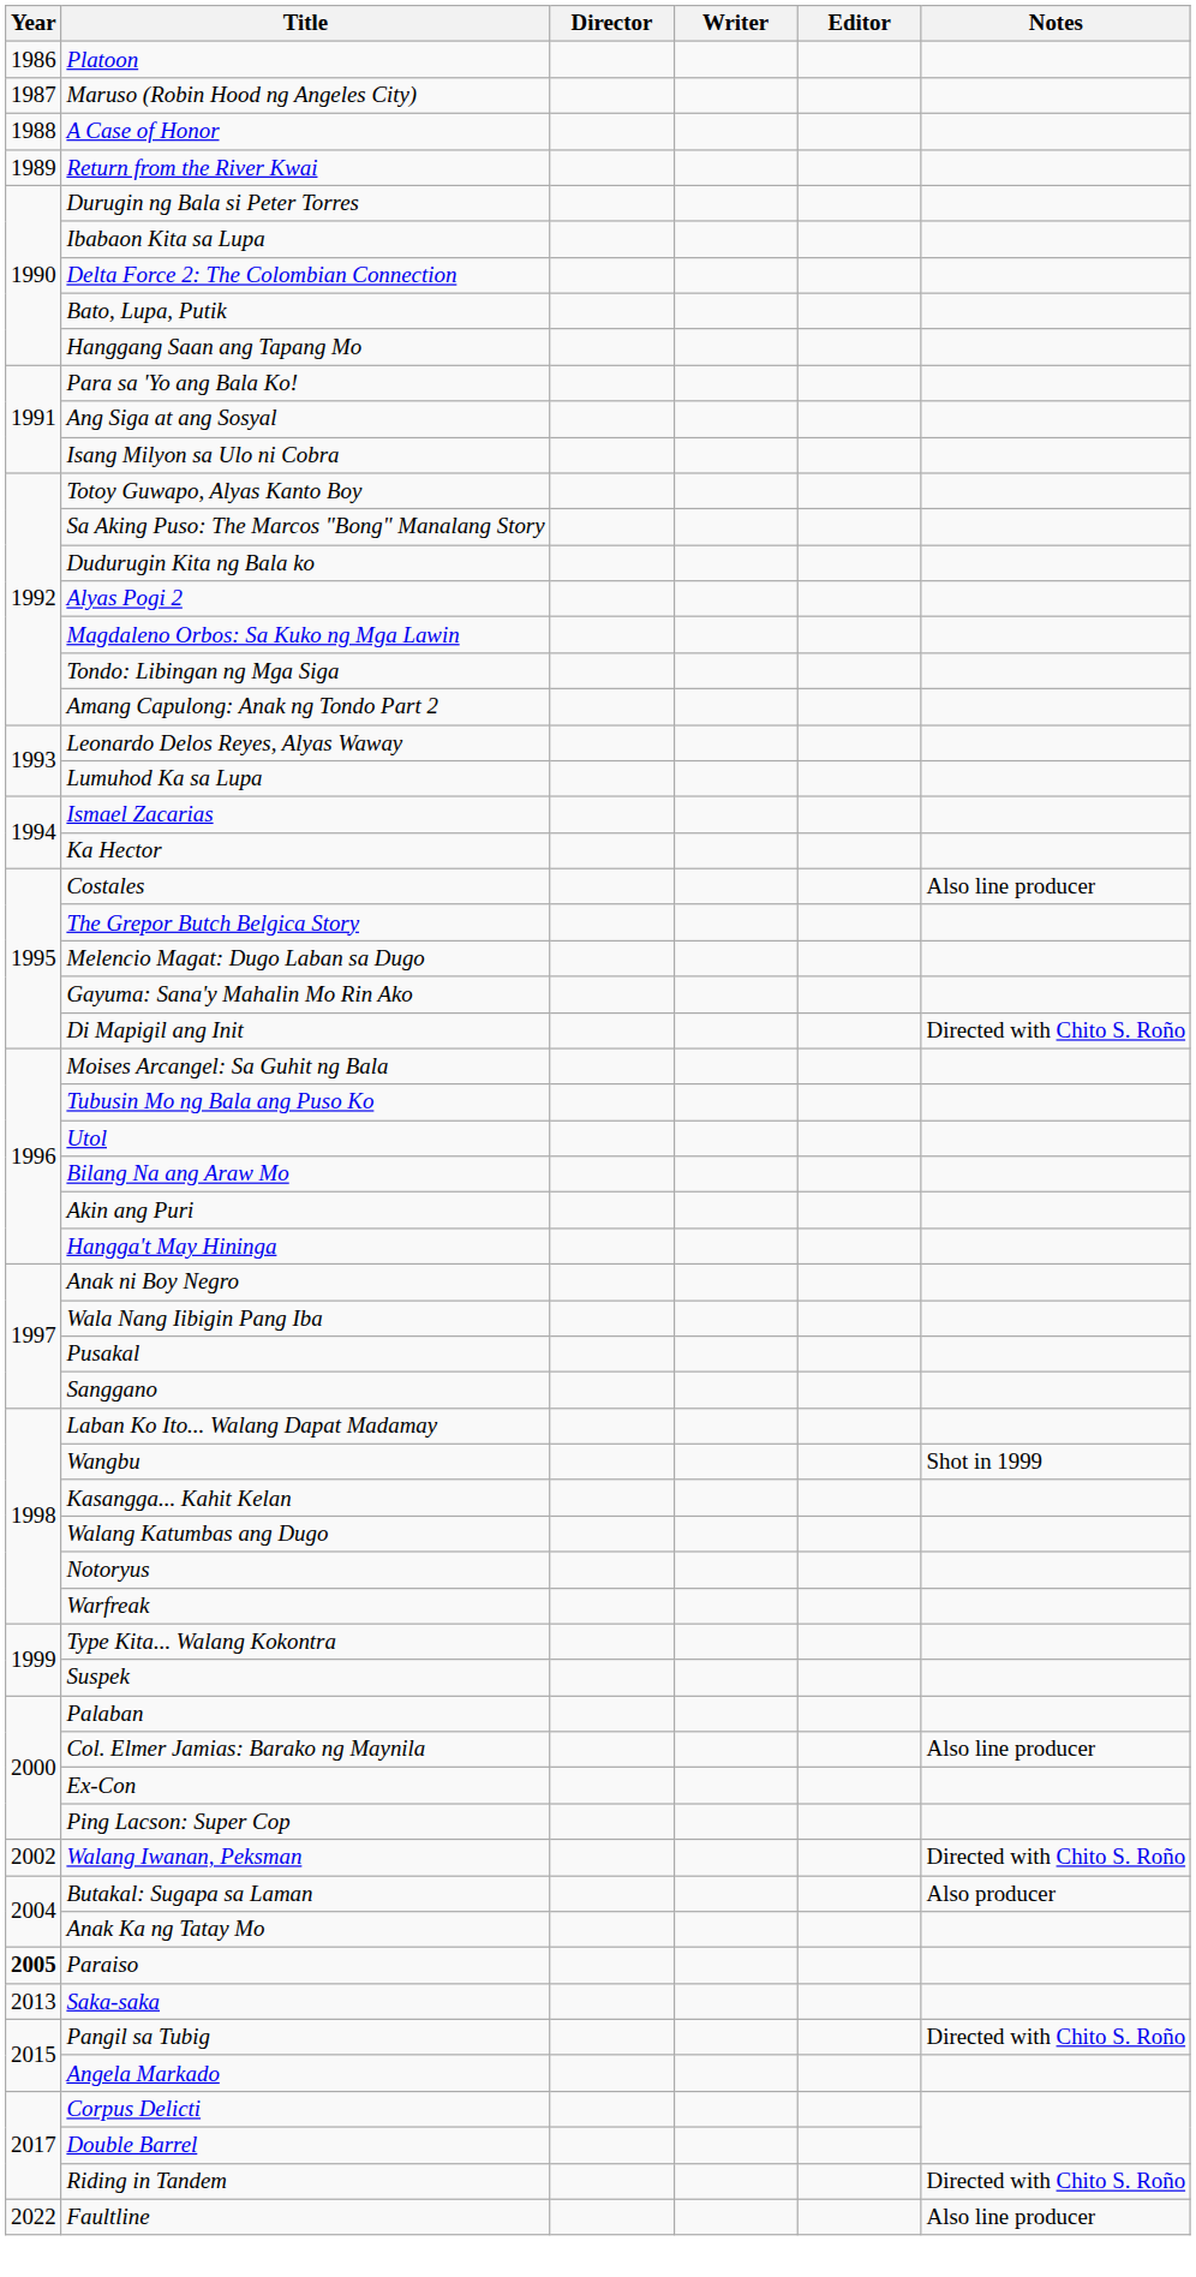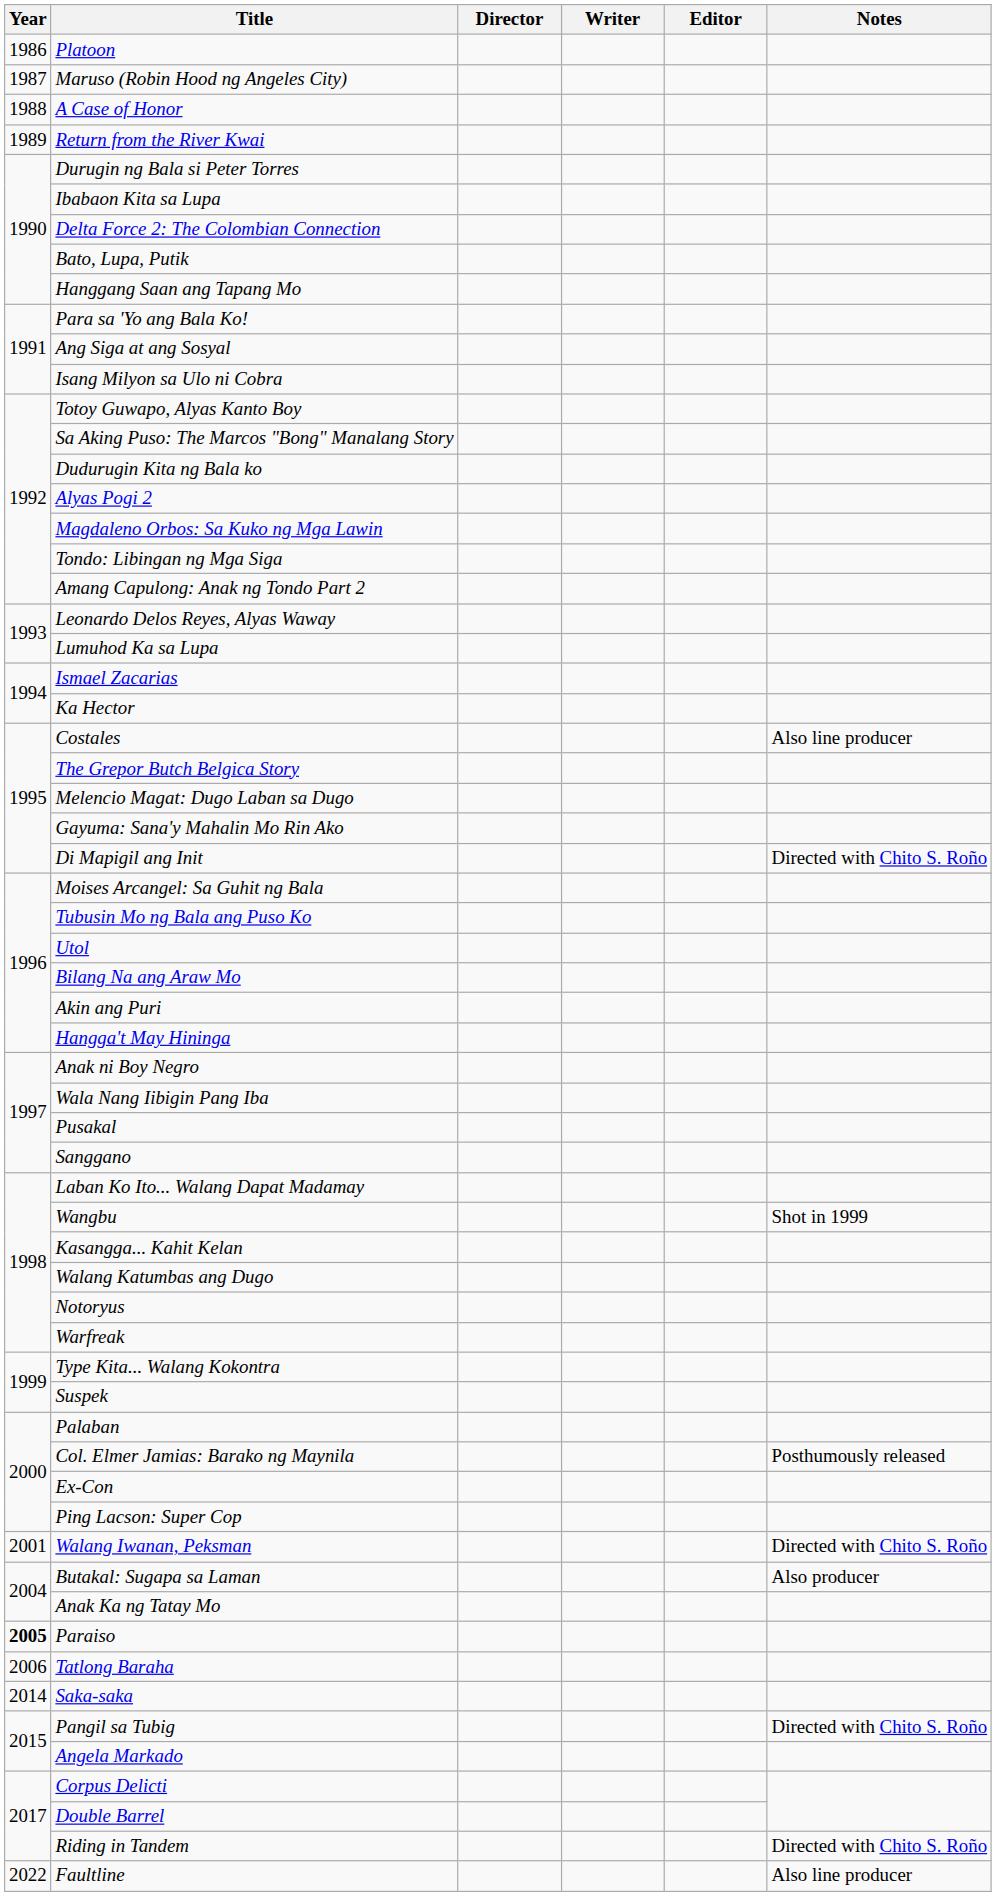 <table class="wikitable">
 <tr>
 <th>Year</th>
 <th>Title</th>
 <th width="80">Director</th>
 <th width="80">Writer</th>
 <th width="80">Editor</th>
 <th class=unsortable>Notes</th>
 </tr>
 <tr>
 <td>1986</td>
 <td><em><a href='#'>Platoon</a></em></td>
 <td></td>
 <td></td>
 <td></td>
 <td></td>
 </tr>
 <tr>
 <td>1987</td>
 <td><em>Maruso (Robin Hood ng Angeles City)</em></td>
 <td></td>
 <td></td>
 <td></td>
 <td></td>
 </tr>
 <tr>
 <td>1988</td>
 <td><em><a href='#'>A Case of Honor</a></em></td>
 <td></td>
 <td></td>
 <td></td>
 <td></td>
 </tr>
 <tr>
 <td>1989</td>
 <td><em><a href='#'>Return from the River Kwai</a></em></td>
 <td></td>
 <td></td>
 <td></td>
 <td></td>
 </tr>
 <tr>
 <td rowspan="5">1990</td>
 <td><em>Durugin ng Bala si Peter Torres</em></td>
 <td></td>
 <td></td>
 <td></td>
 <td></td>
 </tr>
 <tr>
 <td><em>Ibabaon Kita sa Lupa</em></td>
 <td></td>
 <td></td>
 <td></td>
 <td></td>
 </tr>
 <tr>
 <td><em><a href='#'>Delta Force 2: The Colombian Connection</a></em></td>
 <td></td>
 <td></td>
 <td></td>
 <td></td>
 </tr>
 <tr>
 <td><em>Bato, Lupa, Putik</em></td>
 <td></td>
 <td></td>
 <td></td>
 <td></td>
 </tr>
 <tr>
 <td><em>Hanggang Saan ang Tapang Mo</em></td>
 <td></td>
 <td></td>
 <td></td>
 <td></td>
 </tr>
 <tr>
 <td rowspan="3">1991</td>
 <td><em>Para sa 'Yo ang Bala Ko!</em></td>
 <td></td>
 <td></td>
 <td></td>
 <td></td>
 </tr>
 <tr>
 <td><em>Ang Siga at ang Sosyal</em></td>
 <td></td>
 <td></td>
 <td></td>
 <td></td>
 </tr>
 <tr>
 <td><em>Isang Milyon sa Ulo ni Cobra</em></td>
 <td></td>
 <td></td>
 <td></td>
 <td></td>
 </tr>
 <tr>
 <td rowspan="7">1992</td>
 <td><em>Totoy Guwapo, Alyas Kanto Boy</em></td>
 <td></td>
 <td></td>
 <td></td>
 <td></td>
 </tr>
 <tr>
 <td><em>Sa Aking Puso: The Marcos "Bong" Manalang Story</em></td>
 <td></td>
 <td></td>
 <td></td>
 <td></td>
 </tr>
 <tr>
 <td><em>Dudurugin Kita ng Bala ko</em></td>
 <td></td>
 <td></td>
 <td></td>
 <td></td>
 </tr>
 <tr>
 <td><em><a href='#'>Alyas Pogi 2</a></em></td>
 <td></td>
 <td></td>
 <td></td>
 <td></td>
 </tr>
 <tr>
 <td><em><a href='#'>Magdaleno Orbos: Sa Kuko ng Mga Lawin</a></em></td>
 <td></td>
 <td></td>
 <td></td>
 <td></td>
 </tr>
 <tr>
 <td><em>Tondo: Libingan ng Mga Siga</em></td>
 <td></td>
 <td></td>
 <td></td>
 <td></td>
 </tr>
 <tr>
 <td><em>Amang Capulong: Anak ng Tondo Part 2</em></td>
 <td></td>
 <td></td>
 <td></td>
 <td></td>
 </tr>
 <tr>
 <td rowspan="2">1993</td>
 <td><em>Leonardo Delos Reyes, Alyas Waway</em></td>
 <td></td>
 <td></td>
 <td></td>
 <td></td>
 </tr>
 <tr>
 <td><em>Lumuhod Ka sa Lupa</em></td>
 <td></td>
 <td></td>
 <td></td>
 <td></td>
 </tr>
 <tr>
 <td rowspan="2">1994</td>
 <td><em><a href='#'>Ismael Zacarias</a></em></td>
 <td></td>
 <td></td>
 <td></td>
 <td></td>
 </tr>
 <tr>
 <td><em>Ka Hector</em></td>
 <td></td>
 <td></td>
 <td></td>
 <td></td>
 </tr>
 <tr>
 <td rowspan="5">1995</td>
 <td><em>Costales</em></td>
 <td></td>
 <td></td>
 <td></td>
 <td>Also line producer </td>
 </tr>
 <tr>
 <td><em><a href='#'>The Grepor Butch Belgica Story</a></em></td>
 <td></td>
 <td></td>
 <td></td>
 <td></td>
 </tr>
 <tr>
 <td><em>Melencio Magat: Dugo Laban sa Dugo</em></td>
 <td></td>
 <td></td>
 <td></td>
 <td></td>
 </tr>
 <tr>
 <td><em>Gayuma: Sana'y Mahalin Mo Rin Ako</em></td>
 <td></td>
 <td></td>
 <td></td>
 <td></td>
 </tr>
 <tr>
 <td><em>Di Mapigil ang Init</em></td>
 <td></td>
 <td></td>
 <td></td>
 <td>Directed with <a href='#'>Chito S. Roño</a></td>
 </tr>
 <tr>
 <td rowspan="6">1996</td>
 <td><em>Moises Arcangel: Sa Guhit ng Bala</em></td>
 <td></td>
 <td></td>
 <td></td>
 <td></td>
 </tr>
 <tr>
 <td><em><a href='#'>Tubusin Mo ng Bala ang Puso Ko</a></em></td>
 <td></td>
 <td></td>
 <td></td>
 <td></td>
 </tr>
 <tr>
 <td><em><a href='#'>Utol</a></em></td>
 <td></td>
 <td></td>
 <td></td>
 <td></td>
 </tr>
 <tr>
 <td><em><a href='#'>Bilang Na ang Araw Mo</a></em></td>
 <td></td>
 <td></td>
 <td></td>
 <td></td>
 </tr>
 <tr>
 <td><em>Akin ang Puri</em></td>
 <td></td>
 <td></td>
 <td></td>
 <td></td>
 </tr>
 <tr>
 <td><em><a href='#'>Hangga't May Hininga</a></em></td>
 <td></td>
 <td></td>
 <td></td>
 <td></td>
 </tr>
 <tr>
 <td rowspan="4">1997</td>
 <td><em>Anak ni Boy Negro</em></td>
 <td></td>
 <td></td>
 <td></td>
 <td></td>
 </tr>
 <tr>
 <td><em>Wala Nang Iibigin Pang Iba</em></td>
 <td></td>
 <td></td>
 <td></td>
 <td></td>
 </tr>
 <tr>
 <td><em>Pusakal</em></td>
 <td></td>
 <td></td>
 <td></td>
 <td></td>
 </tr>
 <tr>
 <td><em>Sanggano</em></td>
 <td></td>
 <td></td>
 <td></td>
 <td></td>
 </tr>
 <tr>
 <td rowspan="6">1998</td>
 <td><em>Laban Ko Ito... Walang Dapat Madamay</em></td>
 <td></td>
 <td></td>
 <td></td>
 <td></td>
 </tr>
 <tr>
 <td><em>Wangbu</em></td>
 <td></td>
 <td></td>
 <td></td>
 <td>Shot in 1999 </td>
 </tr>
 <tr>
 <td><em>Kasangga... Kahit Kelan</em></td>
 <td></td>
 <td></td>
 <td></td>
 <td></td>
 </tr>
 <tr>
 <td><em>Walang Katumbas ang Dugo</em></td>
 <td></td>
 <td></td>
 <td></td>
 <td></td>
 </tr>
 <tr>
 <td><em>Notoryus</em></td>
 <td></td>
 <td></td>
 <td></td>
 <td></td>
 </tr>
 <tr>
 <td><em>Warfreak</em></td>
 <td></td>
 <td></td>
 <td></td>
 <td></td>
 </tr>
 <tr>
 <td rowspan="2">1999</td>
 <td><em>Type Kita... Walang Kokontra</em></td>
 <td></td>
 <td></td>
 <td></td>
 <td></td>
 </tr>
 <tr>
 <td><em>Suspek</em></td>
 <td></td>
 <td></td>
 <td></td>
 <td></td>
 </tr>
 <tr>
 <td rowspan="4">2000</td>
 <td><em>Palaban</em></td>
 <td></td>
 <td></td>
 <td></td>
 <td></td>
 </tr>
 <tr>
 <td><em>Col. Elmer Jamias: Barako ng Maynila</em></td>
 <td></td>
 <td></td>
 <td></td>
-<td>Also line producer </td>
+<td>Posthumously released </td>
 </tr>
 <tr>
 <td><em>Ex-Con</em></td>
 <td></td>
 <td></td>
 <td></td>
 <td></td>
 </tr>
 <tr>
 <td><em>Ping Lacson: Super Cop</em></td>
 <td></td>
 <td></td>
 <td></td>
 <td></td>
 </tr>
 <tr>
-<td>2002</td>
+<td>2001</td>
 <td><em><a href='#'>Walang Iwanan, Peksman</a></em></td>
 <td></td>
 <td></td>
 <td></td>
 <td>Directed with <a href='#'>Chito S. Roño</a></td>
 </tr>
 <tr>
 <td rowspan="2">2004</td>
 <td><em>Butakal: Sugapa sa Laman</em></td>
 <td></td>
 <td></td>
 <td></td>
 <td>Also producer </td>
 </tr>
 <tr>
 <td><em>Anak Ka ng Tatay Mo</em></td>
 <td></td>
 <td></td>
 <td></td>
 <td></td>
 </tr>
 <tr>
 <td><strong>2005</strong></td>
 <td><em>Paraiso</em></td>
 <td></td>
 <td></td>
 <td></td>
 <td></td>
 </tr>
 <tr>
-<td>2013</td>
+<td>2006</td>
+<td><em><a href='#'>Tatlong Baraha</a></em></td>
+<td></td>
+<td></td>
+<td></td>
+<td></td>
+</tr>
+<tr>
+<td>2014</td>
 <td><em><a href='#'>Saka-saka</a></em></td>
 <td></td>
 <td></td>
 <td></td>
 <td></td>
 </tr>
 <tr>
 <td rowspan="2">2015</td>
 <td><em>Pangil sa Tubig</em></td>
 <td></td>
 <td></td>
 <td></td>
 <td>Directed with <a href='#'>Chito S. Roño</a></td>
 </tr>
 <tr>
 <td><em><a href='#'>Angela Markado</a></em></td>
 <td></td>
 <td></td>
 <td></td>
 <td></td>
 </tr>
 <tr>
 <td rowspan="3">2017</td>
 <td><em><a href='#'>Corpus Delicti</a></em></td>
 <td></td>
 <td></td>
 <td> </td>
 </tr>
 <tr>
 <td><em><a href='#'>Double Barrel</a></em></td>
 <td></td>
 <td></td>
 <td> </td>
 </tr>
 <tr>
 <td><em>Riding in Tandem</em></td>
 <td></td>
 <td></td>
 <td></td>
 <td>Directed with <a href='#'>Chito S. Roño</a></td>
 </tr>
 <tr>
 <td>2022</td>
 <td><em>Faultline</em></td>
 <td></td>
 <td></td>
 <td></td>
 <td>Also line producer </td>
 </tr>
 </table>
